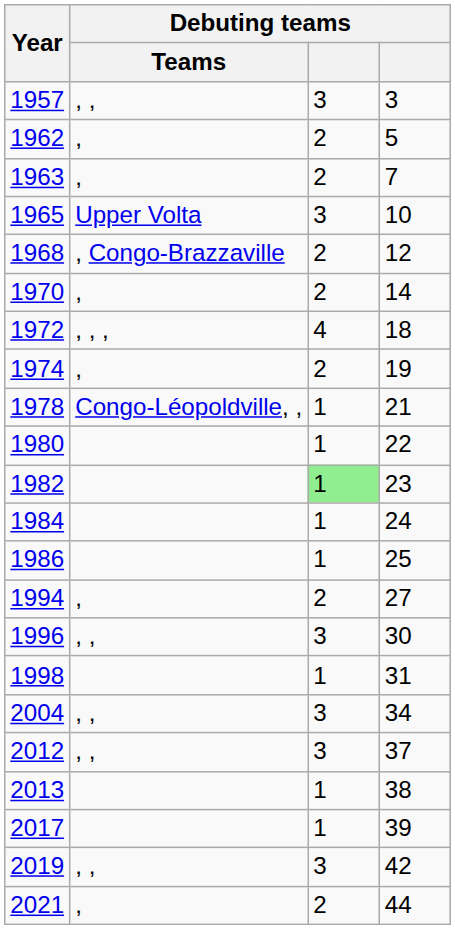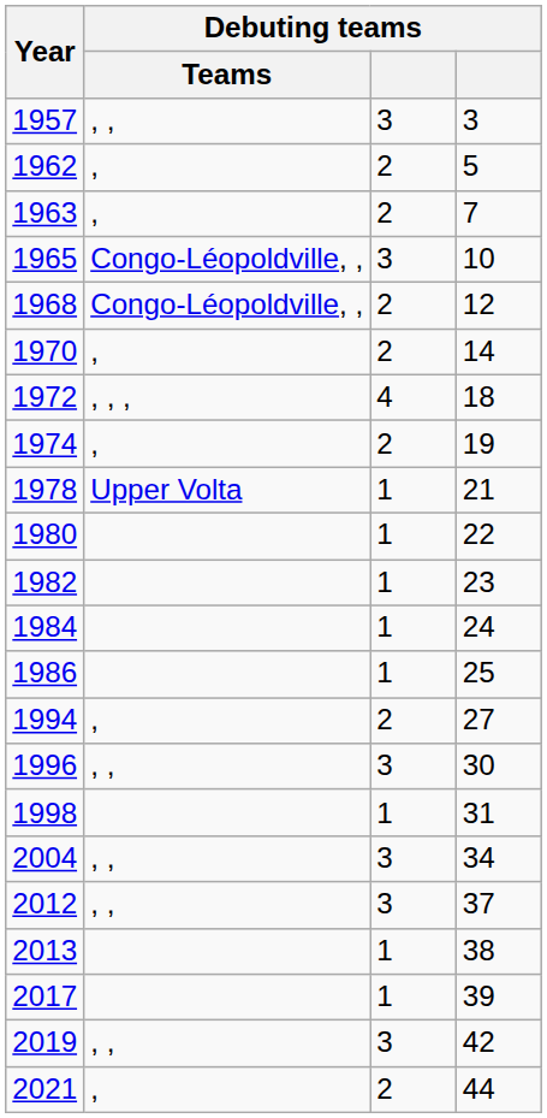 <table class="wikitable">
 <tr>
 <th rowspan=2>Year</th>
 <th colspan=3>Debuting teams</th>
 </tr>
 <tr>
 <th>Teams</th>
 <th width=40></th>
 <th width=40></th>
 </tr>
 <tr>
 <td><a href='#'>1957</a></td>
 <td>, , </td>
 <td>3</td>
 <td>3</td>
 </tr>
 <tr>
 <td><a href='#'>1962</a></td>
 <td>, </td>
 <td>2</td>
 <td>5</td>
 </tr>
 <tr>
 <td><a href='#'>1963</a></td>
 <td>, </td>
 <td>2</td>
 <td>7</td>
 </tr>
 <tr>
 <td><a href='#'>1965</a></td>
-<td> <a href='#'>Upper Volta</a></td>
+<td> <a href='#'>Congo-Léopoldville</a>, , </td>
 <td>3</td>
 <td>10</td>
 </tr>
 <tr>
 <td><a href='#'>1968</a></td>
-<td>,  <a href='#'>Congo-Brazzaville</a></td>
+<td> <a href='#'>Congo-Léopoldville</a>, , </td>
 <td>2</td>
 <td>12</td>
 </tr>
 <tr>
 <td><a href='#'>1970</a></td>
 <td>, </td>
 <td>2</td>
 <td>14</td>
 </tr>
 <tr>
 <td><a href='#'>1972</a></td>
 <td>, , , </td>
 <td>4</td>
 <td>18</td>
 </tr>
 <tr>
 <td><a href='#'>1974</a></td>
 <td>, </td>
 <td>2</td>
 <td>19</td>
 </tr>
 <tr>
 <td><a href='#'>1978</a></td>
-<td> <a href='#'>Congo-Léopoldville</a>, , </td>
+<td> <a href='#'>Upper Volta</a></td>
 <td>1</td>
 <td>21</td>
 </tr>
 <tr>
 <td><a href='#'>1980</a></td>
 <td></td>
 <td>1</td>
 <td>22</td>
 </tr>
 <tr>
 <td><a href='#'>1982</a></td>
 <td></td>
-<td style="background: lightgreen;">1</td>
+<td>1</td>
 <td>23</td>
 </tr>
 <tr>
 <td><a href='#'>1984</a></td>
 <td></td>
 <td>1</td>
 <td>24</td>
 </tr>
 <tr>
 <td><a href='#'>1986</a></td>
 <td></td>
 <td>1</td>
 <td>25</td>
 </tr>
 <tr>
 <td><a href='#'>1994</a></td>
 <td>, </td>
 <td>2</td>
 <td>27</td>
 </tr>
 <tr>
 <td><a href='#'>1996</a></td>
 <td>, , </td>
 <td>3</td>
 <td>30</td>
 </tr>
 <tr>
 <td><a href='#'>1998</a></td>
 <td></td>
 <td>1</td>
 <td>31</td>
 </tr>
 <tr>
 <td><a href='#'>2004</a></td>
 <td>, , </td>
 <td>3</td>
 <td>34</td>
 </tr>
 <tr>
 <td><a href='#'>2012</a></td>
 <td>, , </td>
 <td>3</td>
 <td>37</td>
 </tr>
 <tr>
 <td><a href='#'>2013</a></td>
 <td></td>
 <td>1</td>
 <td>38</td>
 </tr>
 <tr>
 <td><a href='#'>2017</a></td>
 <td></td>
 <td>1</td>
 <td>39</td>
 </tr>
 <tr>
 <td><a href='#'>2019</a></td>
 <td>, , </td>
 <td>3</td>
 <td>42</td>
 </tr>
 <tr>
 <td><a href='#'>2021</a></td>
 <td>, </td>
 <td>2</td>
 <td>44</td>
 </tr>
 </table>
